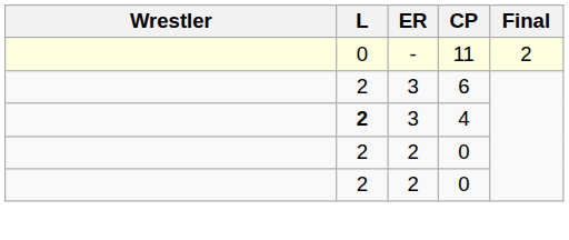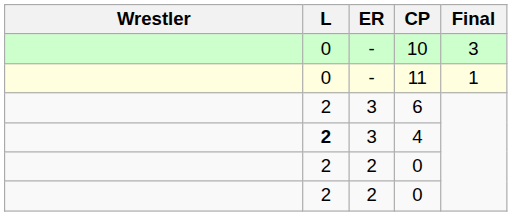 <table class="wikitable" style="text-align: center;" |>
 <tr>
 <th width="250">Wrestler</th>
 <th width="32">L</th>
 <th width="32">ER</th>
 <th width="32">CP</th>
 <th width="50">Final</th>
 </tr>
+<tr bgcolor="ccffcc">
+<td style="text-align:left;"></td>
+<td>0</td>
+<td>-</td>
+<td>10</td>
+<td>3</td>
+</tr>
 <tr bgcolor="lightyellow">
 <td style="text-align:left;"></td>
 <td>0</td>
 <td>-</td>
 <td>11</td>
-<td>2</td>
+<td>1</td>
 </tr>
 <tr>
 <td style="text-align:left;"></td>
 <td>2</td>
 <td>3</td>
 <td>6</td>
 </tr>
 <tr>
 <td style="text-align:left;"></td>
 <td><strong>2</strong></td>
 <td>3</td>
 <td>4</td>
 </tr>
 <tr>
 <td style="text-align:left;"></td>
 <td>2</td>
 <td>2</td>
 <td>0</td>
 </tr>
 <tr>
 <td style="text-align:left;"></td>
 <td>2</td>
 <td>2</td>
 <td>0</td>
 </tr>
 </table>
